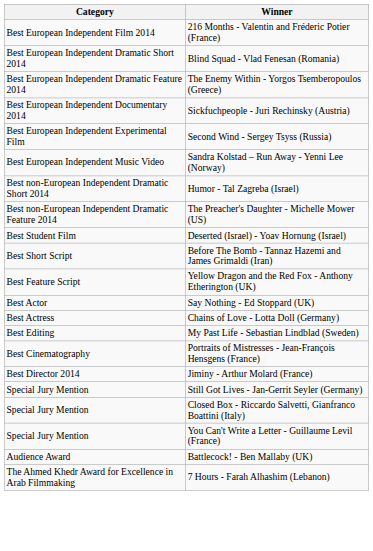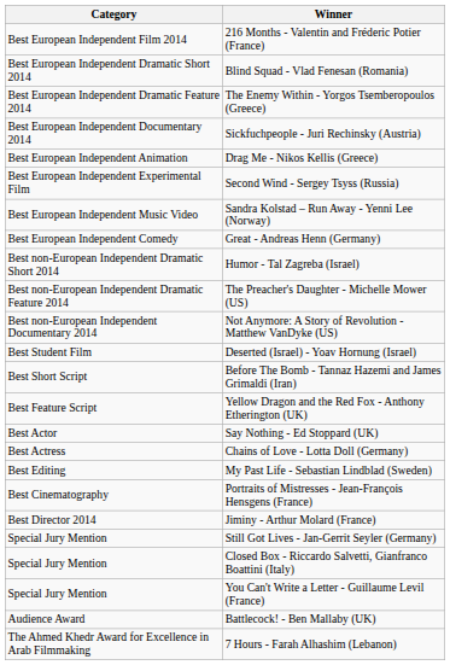 <table class="wikitable sortable">
 <tr>
 <th>Category</th>
 <th>Winner</th>
 </tr>
 <tr>
 <td>Best European Independent Film 2014</td>
 <td>216 Months - Valentin and Fréderic Potier (France)</td>
 </tr>
 <tr>
 <td>Best European Independent Dramatic Short 2014</td>
 <td>Blind Squad - Vlad Fenesan (Romania)</td>
 </tr>
 <tr>
 <td>Best European Independent Dramatic Feature 2014</td>
 <td>The Enemy Within - Yorgos Tsemberopoulos (Greece)</td>
 </tr>
 <tr>
 <td>Best European Independent Documentary 2014</td>
 <td>Sickfuchpeople - Juri Rechinsky (Austria)</td>
 </tr>
 <tr>
+<td>Best European Independent Animation</td>
+<td>Drag Me - Nikos Kellis (Greece)</td>
+</tr>
+<tr>
 <td>Best European Independent Experimental Film</td>
 <td>Second Wind - Sergey Tsyss (Russia)</td>
 </tr>
 <tr>
 <td>Best European Independent Music Video</td>
 <td>Sandra Kolstad – Run Away - Yenni Lee (Norway)</td>
 </tr>
 <tr>
+<td>Best European Independent Comedy</td>
+<td>Great - Andreas Henn (Germany)</td>
+</tr>
+<tr>
 <td>Best non-European Independent Dramatic Short 2014</td>
 <td>Humor - Tal Zagreba (Israel)</td>
 </tr>
 <tr>
 <td>Best non-European Independent Dramatic Feature 2014</td>
 <td>The Preacher's Daughter - Michelle Mower (US)</td>
+</tr>
+<tr>
+<td>Best non-European Independent Documentary 2014</td>
+<td>Not Anymore: A Story of Revolution - Matthew VanDyke (US)</td>
 </tr>
 <tr>
 <td>Best Student Film</td>
 <td>Deserted (Israel) - Yoav Hornung (Israel)</td>
 </tr>
 <tr>
 <td>Best Short Script</td>
 <td>Before The Bomb - Tannaz Hazemi and James Grimaldi (Iran)</td>
 </tr>
 <tr>
 <td>Best Feature Script</td>
 <td>Yellow Dragon and the Red Fox - Anthony Etherington (UK)</td>
 </tr>
 <tr>
 <td>Best Actor</td>
 <td>Say Nothing - Ed Stoppard (UK)</td>
 </tr>
 <tr>
 <td>Best Actress</td>
 <td>Chains of Love - Lotta Doll (Germany)</td>
 </tr>
 <tr>
 <td>Best Editing</td>
 <td>My Past Life - Sebastian Lindblad (Sweden)</td>
 </tr>
 <tr>
 <td>Best Cinematography</td>
 <td>Portraits of Mistresses - Jean-François Hensgens (France)</td>
 </tr>
 <tr>
 <td>Best Director 2014</td>
 <td>Jiminy - Arthur Molard (France)</td>
 </tr>
 <tr>
 <td>Special Jury Mention</td>
 <td>Still Got Lives - Jan-Gerrit Seyler (Germany)</td>
 </tr>
 <tr>
 <td>Special Jury Mention</td>
 <td>Closed Box - Riccardo Salvetti, Gianfranco Boattini (Italy)</td>
 </tr>
 <tr>
 <td>Special Jury Mention</td>
 <td>You Can't Write a Letter  - Guillaume Levil (France)</td>
 </tr>
 <tr>
 <td>Audience Award</td>
 <td>Battlecock! - Ben Mallaby (UK)</td>
 </tr>
 <tr>
 <td>The Ahmed Khedr Award for Excellence in Arab Filmmaking</td>
 <td>7 Hours - Farah Alhashim (Lebanon)</td>
 </tr>
 </table>
